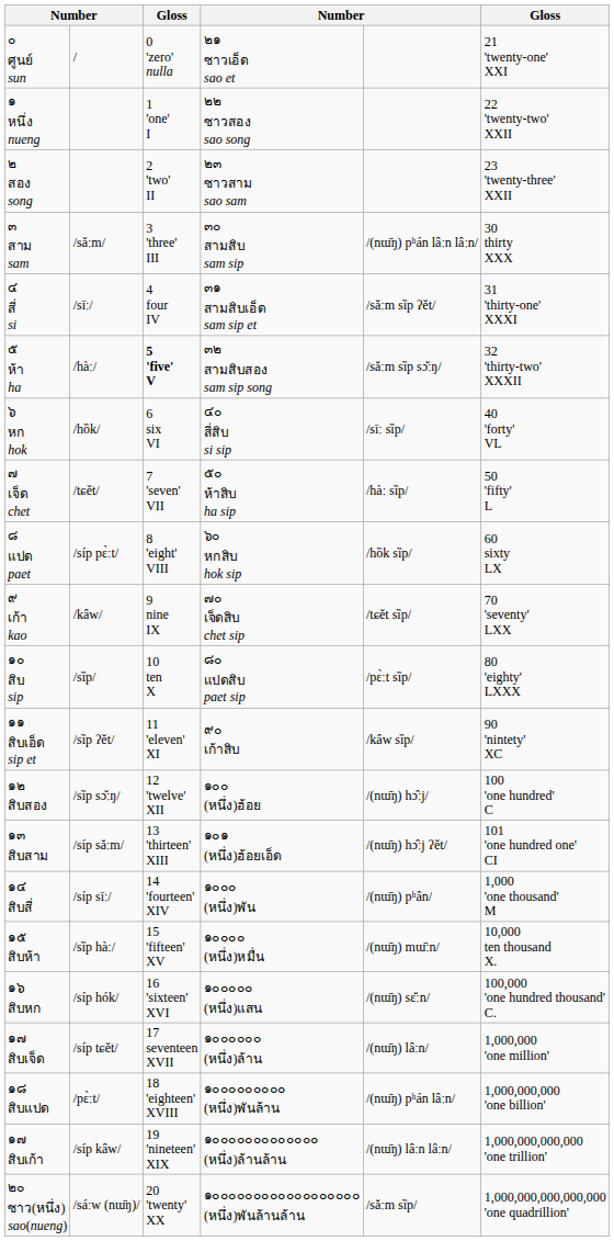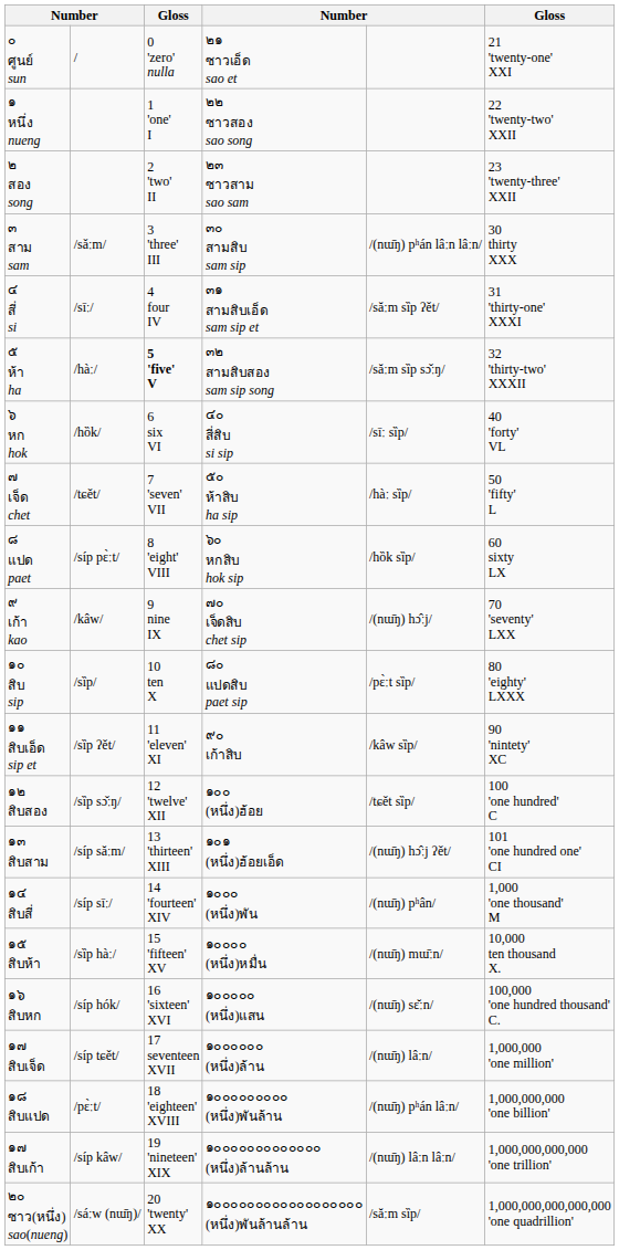 <table class="wikitable">
 <tr>
 <th colspan="2">Number</th>
 <th>Gloss</th>
 <th colspan="2">Number</th>
 <th>Gloss</th>
 </tr>
 <tr>
 <td>๐<br>ศูนย์<br><em>sun</em></td>
 <td>/</td>
 <td>0<br>'zero'<br><em>nulla</em></td>
 <td>๒๑<br>ซาวเอ็ด<br><em>sao et</em></td>
 <td></td>
 <td>21<br>'twenty-one'<br>XXI</td>
 </tr>
 <tr>
 <td>๑<br>หนึ่ง<br><em>nueng</em></td>
 <td></td>
 <td>1<br>'one'<br>I</td>
 <td>๒๒<br>ซาวสอง<br><em>sao song</em></td>
 <td></td>
 <td>22<br>'twenty-two'<br>XXII</td>
 </tr>
 <tr>
 <td>๒<br>สอง<br><em>song</em></td>
 <td></td>
 <td>2<br>'two'<br>II</td>
 <td>๒๓<br>ซาวสาม<br><em>sao sam</em></td>
 <td></td>
 <td>23<br>'twenty-three'<br>XXII</td>
 </tr>
 <tr>
 <td>๓<br>สาม<br><em>sam</em></td>
 <td>/sǎːm/</td>
 <td>3<br>'three'<br>III</td>
 <td>๓๐<br>สามสิบ<br><em>sam sip</em></td>
 <td>/(nɯ̄ŋ) pʰán lâːn lâːn/</td>
 <td>30<br>thirty<br>XXX</td>
 </tr>
 <tr>
 <td>๔<br>สี่<br><em>si</em></td>
 <td>/sīː/</td>
 <td>4<br>four<br>IV</td>
 <td>๓๑<br>สามสิบเอ็ด<br><em>sam sip et</em></td>
 <td>/săːm sȉp ʔět/</td>
 <td>31<br>'thirty-one'<br>XXXI</td>
 </tr>
 <tr>
 <td>๕<br>ห้า<br><em>ha</em></td>
 <td>/hàː/</td>
 <td><strong>5<br>'five'<br>V</strong></td>
 <td>๓๒<br>สามสิบสอง<br><em>sam sip song</em></td>
 <td>/săːm sȉp sɔ̌ːŋ/</td>
 <td>32<br>'thirty-two'<br>XXXII</td>
 </tr>
 <tr>
 <td>๖<br>หก<br><em>hok</em></td>
 <td>/hȍk/</td>
 <td>6<br>six<br>VI</td>
 <td>๔๐<br>สี่สิบ<br><em>si sip</em></td>
 <td>/sīː sȉp/</td>
 <td>40<br>'forty'<br>VL</td>
 </tr>
 <tr>
 <td>๗<br>เจ็ด<br><em>chet</em></td>
 <td>/tɕět/</td>
 <td>7<br>'seven'<br>VII</td>
 <td>๕๐<br>ห้าสิบ<br><em>ha sip</em></td>
 <td>/hàː sȉp/</td>
 <td>50<br>'fifty'<br>L</td>
 </tr>
 <tr>
 <td>๘<br>แปด<br><em>paet</em></td>
 <td>/síp pɛ̀ːt/</td>
 <td>8<br>'eight'<br>VIII</td>
 <td>๖๐<br>หกสิบ<br><em>hok sip</em></td>
 <td>/hȍk sȉp/</td>
 <td>60<br>sixty<br>LX</td>
 </tr>
 <tr>
 <td>๙<br>เก้า<br><em>kao</em></td>
 <td>/kâw/</td>
 <td>9<br>nine<br>IX</td>
 <td>๗๐<br>เจ็ดสิบ<br><em>chet sip</em></td>
-<td>/tɕět sȉp/</td>
+<td>/(nɯ̄ŋ) hɔ̂ːj/</td>
 <td>70<br>'seventy'<br>LXX</td>
 </tr>
 <tr>
 <td>๑๐<br>สิบ<br><em>sip</em></td>
 <td>/sȉp/</td>
 <td>10<br>ten<br>X</td>
 <td>๘๐<br>แปดสิบ<br><em>paet sip</em></td>
 <td>/pɛ̀ːt sȉp/</td>
 <td>80<br>'eighty'<br>LXXX</td>
 </tr>
 <tr>
 <td>๑๑<br>สิบเอ็ด<br><em>sip et</em></td>
 <td>/sȉp ʔět/</td>
 <td>11<br>'eleven'<br>XI</td>
 <td>๙๐<br>เก้าสิบ</td>
 <td>/kâw sȉp/</td>
 <td>90<br>'nintety'<br>XC</td>
 </tr>
 <tr>
 <td>๑๒<br>สิบสอง</td>
 <td>/sȉp sɔ̌ːŋ/</td>
 <td>12<br>'twelve'<br>XII</td>
 <td>๑๐๐<br>(หนึ่ง)ฮ้อย</td>
-<td>/(nɯ̄ŋ) hɔ̂ːj/</td>
+<td>/tɕět sȉp/</td>
 <td>100<br>'one hundred'<br>C</td>
 </tr>
 <tr>
 <td>๑๓<br>สิบสาม</td>
 <td>/síp săːm/</td>
 <td>13<br>'thirteen'<br>XIII</td>
 <td>๑๐๑<br>(หนึ่ง)ฮ้อยเอ็ด</td>
 <td>/(nɯ̄ŋ) hɔ̂ːj ʔět/</td>
 <td>101<br>'one hundred one'<br>CI</td>
 </tr>
 <tr>
 <td>๑๔<br>สิบสี่</td>
 <td>/síp sīː/</td>
 <td>14<br>'fourteen'<br>XIV</td>
 <td>๑๐๐๐<br>(หนึ่ง)พัน</td>
 <td>/(nɯ̄ŋ) pʰân/</td>
 <td>1,000<br>'one thousand'<br>M</td>
 </tr>
 <tr>
 <td>๑๕<br>สิบห้า</td>
 <td>/sȉp hàː/</td>
 <td>15<br>'fifteen'<br>XV</td>
 <td>๑๐๐๐๐<br>(หนึ่ง)หมื่น</td>
 <td>/(nɯ̄ŋ) mɯ̄ːn/</td>
 <td>10,000<br>ten thousand<br><span>X</span>.</td>
 </tr>
 <tr>
 <td>๑๖<br>สิบหก</td>
 <td>/síp hók/</td>
 <td>16<br>'sixteen'<br>XVI</td>
 <td>๑๐๐๐๐๐<br>(หนึ่ง)แสน</td>
 <td>/(nɯ̄ŋ) sɛ̆ːn/</td>
 <td>100,000<br>'one hundred thousand'<br><span>C</span>.</td>
 </tr>
 <tr>
 <td>๑๗<br>สิบเจ็ด</td>
 <td>/síp tɕět/</td>
 <td>17<br>seventeen<br>XVII</td>
 <td>๑๐๐๐๐๐๐<br>(หนึ่ง)ล้าน</td>
 <td>/(nɯ̄ŋ) lâːn/</td>
 <td>1,000,000<br>'one million'</td>
 </tr>
 <tr>
 <td>๑๘<br>สิบแปด</td>
 <td>/pɛ̀ːt/</td>
 <td>18<br>'eighteen'<br>XVIII</td>
 <td>๑๐๐๐๐๐๐๐๐๐<br>(หนึ่ง)พันล้าน</td>
 <td>/(nɯ̄ŋ) pʰán lâːn/</td>
 <td>1,000,000,000<br>'one billion'</td>
 </tr>
 <tr>
 <td>๑๗<br>สิบเก้า</td>
 <td>/síp kȃw/</td>
 <td>19<br>'nineteen'<br>XIX</td>
 <td>๑๐๐๐๐๐๐๐๐๐๐๐๐๐<br>(หนึ่ง)ล้านล้าน</td>
 <td>/(nɯ̄ŋ) lâːn lâːn/</td>
 <td>1,000,000,000,000<br>'one trillion'</td>
 </tr>
 <tr>
 <td>๒๐<br>ซาว(หนึ่ง)<br><em>sao</em>(<em>nueng</em>)</td>
 <td>/sáːw (nɯ̄ŋ)/</td>
 <td>20<br>'twenty'<br>XX</td>
 <td>๑๐๐๐๐๐๐๐๐๐๐๐๐๐๐๐๐๐๐<br>(หนึ่ง)พันล้านล้าน</td>
 <td>/săːm sȉp/</td>
 <td>1,000,000,000,000,000<br>'one quadrillion'</td>
 </tr>
 </table>
